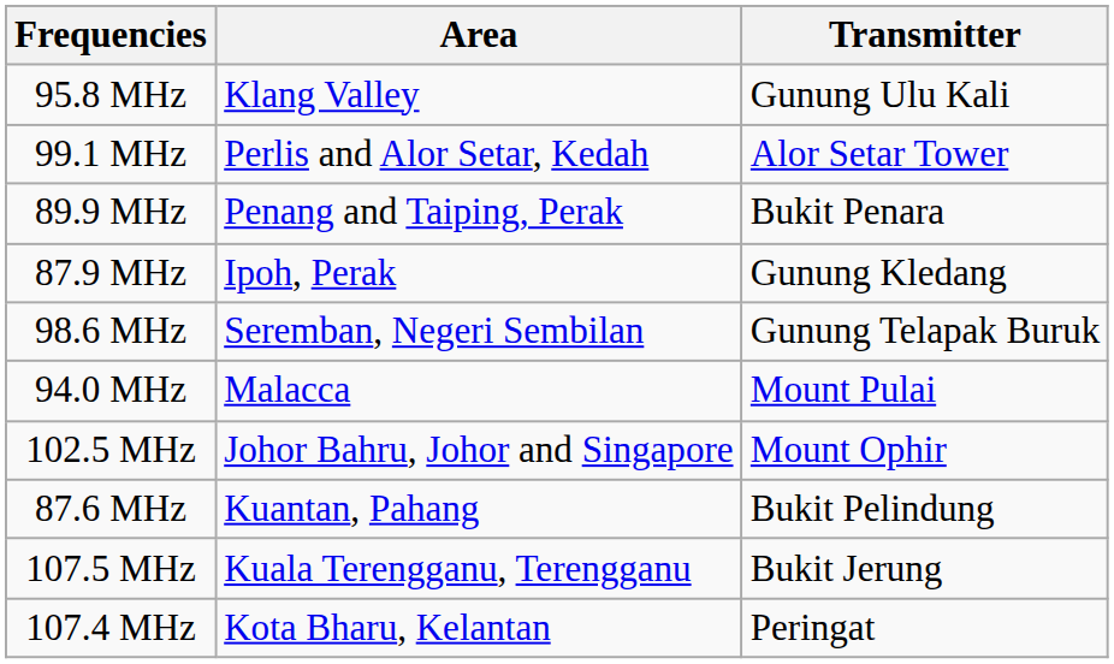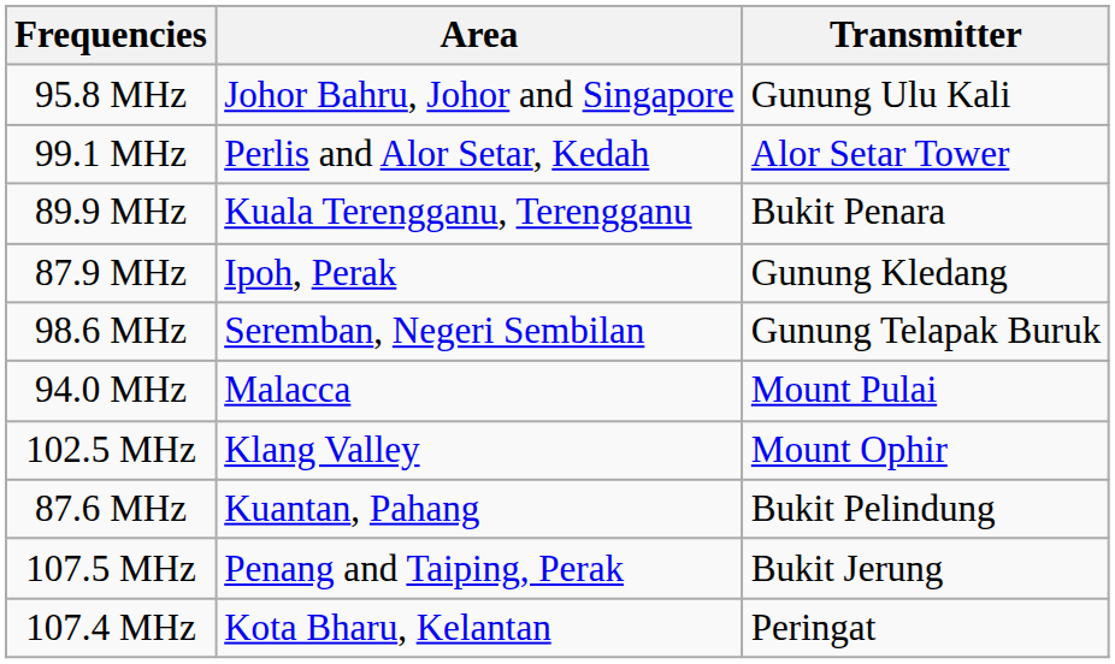 <table class="wikitable">
 <tr>
 <th>Frequencies</th>
 <th>Area</th>
 <th>Transmitter</th>
 </tr>
 <tr>
 <td style="text-align:center;">95.8 MHz</td>
-<td><a href='#'>Klang Valley</a></td>
+<td><a href='#'>Johor Bahru</a>, <a href='#'>Johor</a> and <a href='#'>Singapore</a></td>
 <td>Gunung Ulu Kali</td>
 </tr>
 <tr>
 <td style="text-align:center;">99.1 MHz</td>
 <td><a href='#'>Perlis</a> and <a href='#'>Alor Setar</a>, <a href='#'>Kedah</a></td>
 <td><a href='#'>Alor Setar Tower</a></td>
 </tr>
 <tr>
 <td style="text-align:center;">89.9 MHz</td>
-<td><a href='#'>Penang</a> and <a href='#'>Taiping, Perak</a></td>
+<td><a href='#'>Kuala Terengganu</a>, <a href='#'>Terengganu</a></td>
 <td>Bukit Penara</td>
 </tr>
 <tr>
 <td style="text-align:center;">87.9 MHz</td>
 <td><a href='#'>Ipoh</a>, <a href='#'>Perak</a></td>
 <td>Gunung Kledang</td>
 </tr>
 <tr>
 <td style="text-align:center;">98.6 MHz</td>
 <td><a href='#'>Seremban</a>, <a href='#'>Negeri Sembilan</a></td>
 <td>Gunung Telapak Buruk</td>
 </tr>
 <tr>
 <td style="text-align:center;">94.0 MHz</td>
 <td><a href='#'>Malacca</a></td>
 <td><a href='#'>Mount Pulai</a></td>
 </tr>
 <tr>
 <td style="text-align:center;">102.5 MHz</td>
-<td><a href='#'>Johor Bahru</a>, <a href='#'>Johor</a> and <a href='#'>Singapore</a></td>
+<td><a href='#'>Klang Valley</a></td>
 <td><a href='#'>Mount Ophir</a></td>
 </tr>
 <tr>
 <td style="text-align:center;">87.6 MHz</td>
 <td><a href='#'>Kuantan</a>, <a href='#'>Pahang</a></td>
 <td>Bukit Pelindung</td>
 </tr>
 <tr>
 <td style="text-align:center;">107.5 MHz</td>
-<td><a href='#'>Kuala Terengganu</a>, <a href='#'>Terengganu</a></td>
+<td><a href='#'>Penang</a> and <a href='#'>Taiping, Perak</a></td>
 <td>Bukit Jerung</td>
 </tr>
 <tr>
 <td style="text-align:center;">107.4 MHz</td>
 <td><a href='#'>Kota Bharu</a>, <a href='#'>Kelantan</a></td>
 <td>Peringat</td>
 </tr>
 </table>
